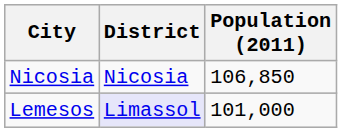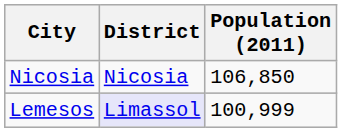 <table class="wikitable sortable sticky-header col3right">
 <tr>
 <th>City</th>
 <th>District</th>
 <th>Population<br>(2011)</th>
 </tr>
 <tr>
 <td><a href='#'>Nicosia</a></td>
 <td><a href='#'>Nicosia</a></td>
 <td>106,850</td>
 </tr>
 <tr>
 <td><a href='#'>Lemesos</a></td>
 <td style="background: lavender;"><a href='#'>Limassol</a></td>
-<td>101,000</td>
+<td>100,999</td>
 </tr>
 </table>
